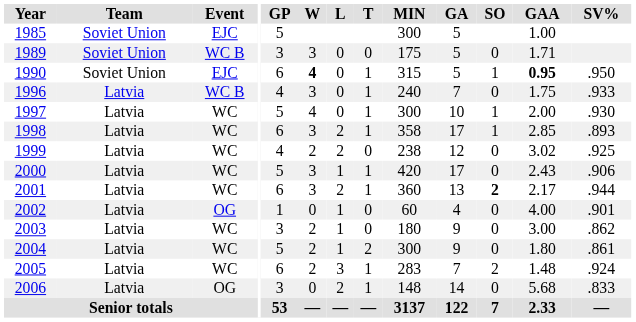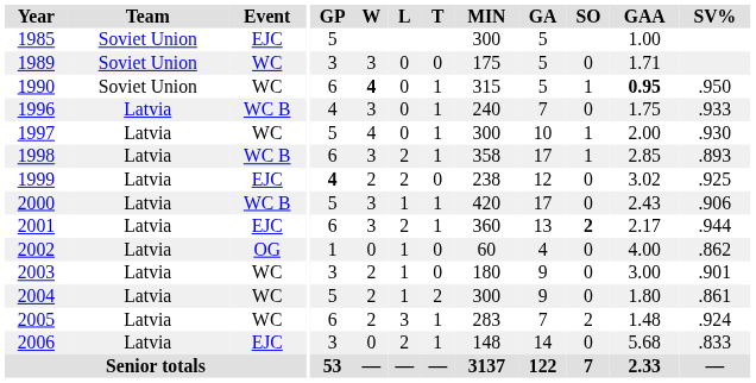 <table border="0" cellpadding="1" cellspacing="0" ID="Table3" style="text-align:center; width:40em">
 <tr ALIGN="center" bgcolor="#e0e0e0">
 <th>Year</th>
 <th>Team</th>
 <th>Event</th>
 <th rowspan="99" bgcolor="#ffffff"></th>
 <th>GP</th>
 <th>W</th>
 <th>L</th>
 <th>T</th>
 <th>MIN</th>
 <th>GA</th>
 <th>SO</th>
 <th>GAA</th>
 <th>SV%</th>
 </tr>
 <tr>
 <td><a href='#'>1985</a></td>
 <td><a href='#'>Soviet Union</a></td>
 <td><a href='#'>EJC</a></td>
 <td>5</td>
 <td></td>
 <td></td>
 <td></td>
 <td>300</td>
 <td>5</td>
 <td></td>
 <td>1.00</td>
 <td></td>
 </tr>
 <tr style="background:#f0f0f0;">
 <td><a href='#'>1989</a></td>
 <td><a href='#'>Soviet Union</a></td>
-<td><a href='#'>WC B</a></td>
+<td><a href='#'>WC</a></td>
 <td>3</td>
 <td>3</td>
 <td>0</td>
 <td>0</td>
 <td>175</td>
 <td>5</td>
 <td>0</td>
 <td>1.71</td>
 <td></td>
 </tr>
 <tr>
 </tr>
 <tr>
 <td><a href='#'>1990</a></td>
 <td>Soviet Union</td>
-<td><a href='#'>EJC</a></td>
+<td>WC</td>
 <td>6</td>
 <td><strong>4</strong></td>
 <td>0</td>
 <td>1</td>
 <td>315</td>
 <td>5</td>
 <td>1</td>
 <td><strong>0.95</strong></td>
 <td>.950</td>
 </tr>
 <tr style="background:#f0f0f0;">
 <td><a href='#'>1996</a></td>
 <td><a href='#'>Latvia</a></td>
 <td><a href='#'>WC B</a></td>
 <td>4</td>
 <td>3</td>
 <td>0</td>
 <td>1</td>
 <td>240</td>
 <td>7</td>
 <td>0</td>
 <td>1.75</td>
 <td>.933</td>
 </tr>
 <tr>
 <td><a href='#'>1997</a></td>
 <td>Latvia</td>
 <td>WC</td>
 <td>5</td>
 <td>4</td>
 <td>0</td>
 <td>1</td>
 <td>300</td>
 <td>10</td>
 <td>1</td>
 <td>2.00</td>
 <td>.930</td>
 </tr>
 <tr style="background:#f0f0f0;">
 <td><a href='#'>1998</a></td>
 <td>Latvia</td>
-<td>WC</td>
+<td><a href='#'>WC B</a></td>
 <td>6</td>
 <td>3</td>
 <td>2</td>
 <td>1</td>
 <td>358</td>
 <td>17</td>
 <td>1</td>
 <td>2.85</td>
 <td>.893</td>
 </tr>
 <tr>
 <td><a href='#'>1999</a></td>
 <td>Latvia</td>
-<td>WC</td>
-<td>4</td>
+<td><a href='#'>EJC</a></td>
+<td><strong>4</strong></td>
 <td>2</td>
 <td>2</td>
 <td>0</td>
 <td>238</td>
 <td>12</td>
 <td>0</td>
 <td>3.02</td>
 <td>.925</td>
 </tr>
 <tr style="background:#f0f0f0;">
 <td><a href='#'>2000</a></td>
 <td>Latvia</td>
-<td>WC</td>
+<td><a href='#'>WC B</a></td>
 <td>5</td>
 <td>3</td>
 <td>1</td>
 <td>1</td>
 <td>420</td>
 <td>17</td>
 <td>0</td>
 <td>2.43</td>
 <td>.906</td>
 </tr>
 <tr>
 <td><a href='#'>2001</a></td>
 <td>Latvia</td>
-<td>WC</td>
+<td><a href='#'>EJC</a></td>
 <td>6</td>
 <td>3</td>
 <td>2</td>
 <td>1</td>
 <td>360</td>
 <td>13</td>
 <td><strong>2</strong></td>
 <td>2.17</td>
 <td>.944</td>
 </tr>
 <tr style="background:#f0f0f0;">
 <td><a href='#'>2002</a></td>
 <td>Latvia</td>
 <td><a href='#'>OG</a></td>
 <td>1</td>
 <td>0</td>
 <td>1</td>
 <td>0</td>
 <td>60</td>
 <td>4</td>
 <td>0</td>
 <td>4.00</td>
-<td>.901</td>
+<td>.862</td>
 </tr>
 <tr>
 <td><a href='#'>2003</a></td>
 <td>Latvia</td>
 <td>WC</td>
 <td>3</td>
 <td>2</td>
 <td>1</td>
 <td>0</td>
 <td>180</td>
 <td>9</td>
 <td>0</td>
 <td>3.00</td>
-<td>.862</td>
+<td>.901</td>
 </tr>
 <tr style="background:#f0f0f0;">
 <td><a href='#'>2004</a></td>
 <td>Latvia</td>
 <td>WC</td>
 <td>5</td>
 <td>2</td>
 <td>1</td>
 <td>2</td>
 <td>300</td>
 <td>9</td>
 <td>0</td>
 <td>1.80</td>
 <td>.861</td>
 </tr>
 <tr>
 <td><a href='#'>2005</a></td>
 <td>Latvia</td>
 <td>WC</td>
 <td>6</td>
 <td>2</td>
 <td>3</td>
 <td>1</td>
 <td>283</td>
 <td>7</td>
 <td>2</td>
 <td>1.48</td>
 <td>.924</td>
 </tr>
 <tr style="background:#f0f0f0;">
 <td><a href='#'>2006</a></td>
 <td>Latvia</td>
-<td>OG</td>
+<td><a href='#'>EJC</a></td>
 <td>3</td>
 <td>0</td>
 <td>2</td>
 <td>1</td>
 <td>148</td>
 <td>14</td>
 <td>0</td>
 <td>5.68</td>
 <td>.833</td>
 </tr>
 <tr style="background:#e0e0e0;">
 <th colspan=3>Senior totals</th>
 <th>53</th>
 <th>—</th>
 <th>—</th>
 <th>—</th>
 <th>3137</th>
 <th>122</th>
 <th>7</th>
 <th>2.33</th>
 <th>—</th>
 </tr>
 </table>
